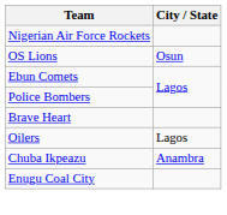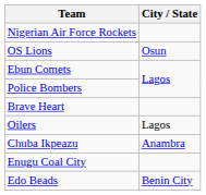 <table class="wikitable">
 <tr>
 <th>Team</th>
 <th>City / State</th>
 </tr>
 <tr>
 <td><a href='#'>Nigerian Air Force Rockets</a></td>
 <td></td>
 </tr>
 <tr>
 <td><a href='#'>OS Lions</a></td>
 <td><a href='#'>Osun</a></td>
 </tr>
 <tr>
 <td><a href='#'>Ebun Comets</a></td>
 <td rowspan="2"><a href='#'>Lagos</a></td>
 </tr>
 <tr>
 <td><a href='#'>Police Bombers</a></td>
 </tr>
 <tr>
 <td><a href='#'>Brave Heart</a></td>
 <td></td>
 </tr>
 <tr>
 <td><a href='#'>Oilers</a></td>
 <td>Lagos</td>
 </tr>
 <tr>
 <td><a href='#'>Chuba Ikpeazu</a></td>
 <td><a href='#'>Anambra</a></td>
 </tr>
 <tr>
 <td><a href='#'>Enugu Coal City</a></td>
 <td></td>
 </tr>
+<tr>
+<td><a href='#'>Edo Beads</a></td>
+<td><a href='#'>Benin City</a></td>
+</tr>
 </table>
